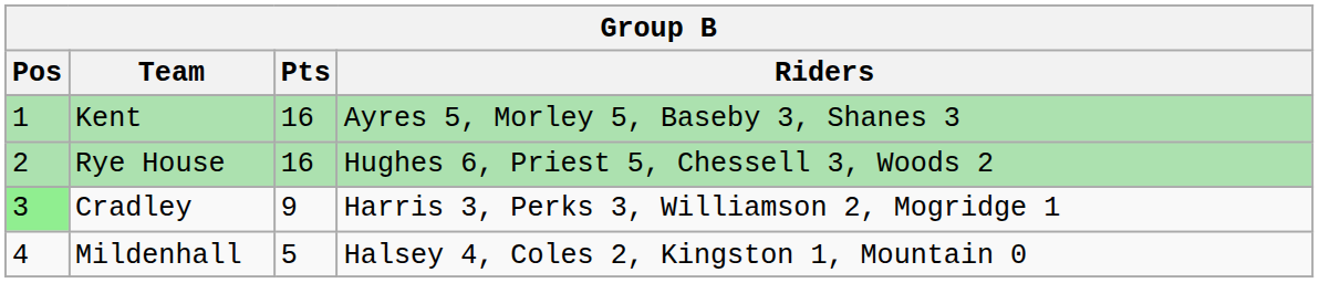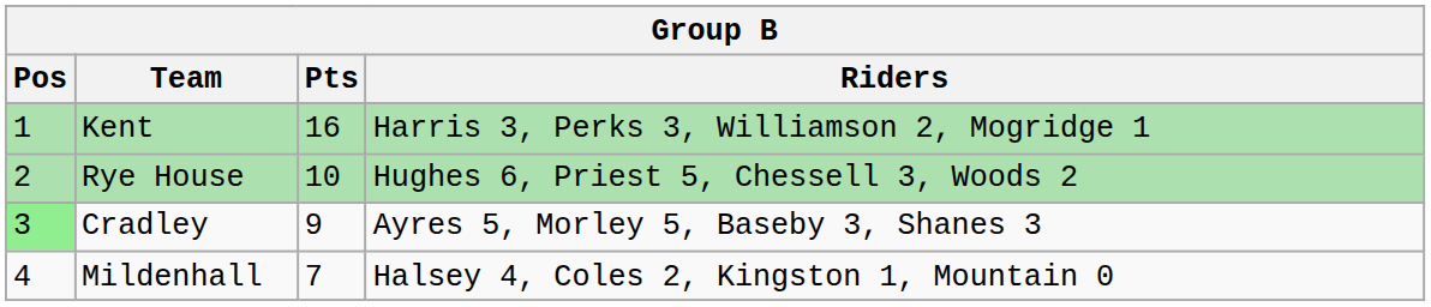 <table class="wikitable">
 <tr>
 <th colspan="4">Group B</th>
 </tr>
 <tr>
 <th width=20>Pos</th>
 <th width=90>Team</th>
 <th width=20>Pts</th>
 <th width=450>Riders</th>
 </tr>
 <tr style="background:#ACE1AF;">
 <td>1</td>
 <td align=left>Kent</td>
 <td>16</td>
-<td>Ayres 5, Morley 5, Baseby 3, Shanes 3</td>
+<td>Harris 3, Perks 3, Williamson 2, Mogridge 1</td>
 </tr>
 <tr style="background:#ACE1AF;">
 <td>2</td>
 <td align=left>Rye House</td>
-<td>16</td>
+<td>10</td>
 <td>Hughes 6, Priest 5, Chessell 3, Woods 2</td>
 </tr>
 <tr>
 <td style="background: lightgreen;">3</td>
 <td align=left>Cradley</td>
 <td>9</td>
-<td>Harris 3, Perks 3, Williamson 2, Mogridge 1</td>
+<td>Ayres 5, Morley 5, Baseby 3, Shanes 3</td>
 </tr>
 <tr>
 <td>4</td>
 <td align=left>Mildenhall</td>
-<td>5</td>
+<td>7</td>
 <td>Halsey 4, Coles 2, Kingston 1, Mountain 0</td>
 </tr>
 </table>
